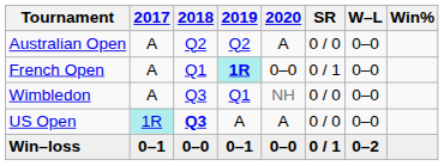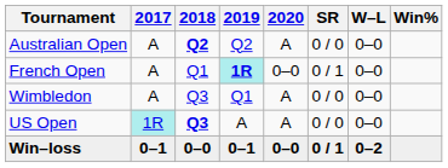 <table class=wikitable style=text-align:center>
 <tr>
 <th>Tournament</th>
 <th><a href='#'>2017</a></th>
 <th><a href='#'>2018</a></th>
 <th><a href='#'>2019</a></th>
 <th><a href='#'>2020</a></th>
 <th>SR</th>
 <th>W–L</th>
 <th>Win%</th>
 </tr>
 <tr>
 <td align=left><a href='#'>Australian Open</a></td>
 <td>A</td>
-<td><a href='#'>Q2</a></td>
+<td><strong><a href='#'>Q2</a></strong></td>
 <td><a href='#'>Q2</a></td>
 <td>A</td>
 <td>0 / 0</td>
 <td>0–0</td>
 <td></td>
 </tr>
 <tr>
 <td align=left><a href='#'>French Open</a></td>
 <td>A</td>
 <td><a href='#'>Q1</a></td>
 <td style="background:#afeeee;"><strong><a href='#'>1R</a></strong></td>
 <td>0–0</td>
 <td>0 / 1</td>
 <td>0–0</td>
 <td></td>
 </tr>
 <tr>
 <td align=left><a href='#'>Wimbledon</a></td>
 <td>A</td>
 <td><a href='#'>Q3</a></td>
 <td><a href='#'>Q1</a></td>
-<td style="color:#767676;">NH</td>
+<td>A</td>
 <td>0 / 0</td>
 <td>0–0</td>
 <td></td>
 </tr>
 <tr>
 <td align=left><a href='#'>US Open</a></td>
 <td style="background:#afeeee;"><a href='#'>1R</a></td>
 <td><strong><a href='#'>Q3</a></strong></td>
 <td>A</td>
 <td>A</td>
 <td>0 / 0</td>
 <td>0–0</td>
 <td></td>
 </tr>
 <tr style="font-weight:bold; background:#efefef;">
 <td style=text-align:left>Win–loss</td>
 <td>0–1</td>
 <td>0–0</td>
 <td>0–1</td>
 <td>0–0</td>
 <td>0 / 1</td>
 <td>0–2</td>
 <td></td>
 </tr>
 </table>
